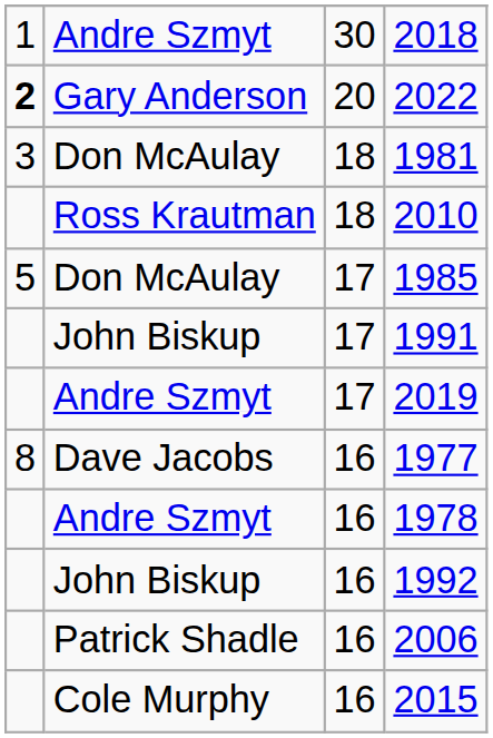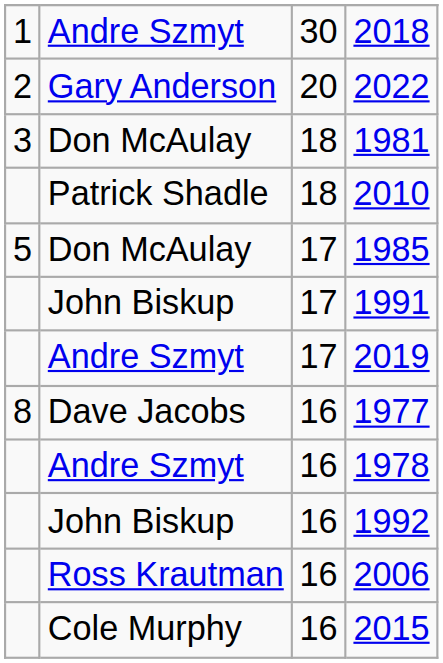 <table class="wikitable">
 <tr>
 </tr>
 <tr>
 <td>1</td>
 <td><a href='#'>Andre Szmyt</a></td>
 <td>30</td>
 <td><a href='#'>2018</a></td>
 </tr>
 <tr>
-<td><strong>2</strong></td>
+<td>2</td>
 <td><a href='#'>Gary Anderson</a></td>
 <td>20</td>
 <td><a href='#'>2022</a></td>
 </tr>
 <tr>
 <td>3</td>
 <td>Don McAulay</td>
 <td>18</td>
 <td><a href='#'>1981</a></td>
 </tr>
 <tr>
 <td></td>
-<td><a href='#'>Ross Krautman</a></td>
+<td>Patrick Shadle</td>
 <td>18</td>
 <td><a href='#'>2010</a></td>
 </tr>
 <tr>
 <td>5</td>
 <td>Don McAulay</td>
 <td>17</td>
 <td><a href='#'>1985</a></td>
 </tr>
 <tr>
 <td></td>
 <td>John Biskup</td>
 <td>17</td>
 <td><a href='#'>1991</a></td>
 </tr>
 <tr>
 <td></td>
 <td><a href='#'>Andre Szmyt</a></td>
 <td>17</td>
 <td><a href='#'>2019</a></td>
 </tr>
 <tr>
 <td>8</td>
 <td>Dave Jacobs</td>
 <td>16</td>
 <td><a href='#'>1977</a></td>
 </tr>
 <tr>
 <td></td>
 <td><a href='#'>Andre Szmyt</a></td>
 <td>16</td>
 <td><a href='#'>1978</a></td>
 </tr>
 <tr>
 <td></td>
 <td>John Biskup</td>
 <td>16</td>
 <td><a href='#'>1992</a></td>
 </tr>
 <tr>
 <td></td>
-<td>Patrick Shadle</td>
+<td><a href='#'>Ross Krautman</a></td>
 <td>16</td>
 <td><a href='#'>2006</a></td>
 </tr>
 <tr>
 <td></td>
 <td>Cole Murphy</td>
 <td>16</td>
 <td><a href='#'>2015</a></td>
 </tr>
 </table>
